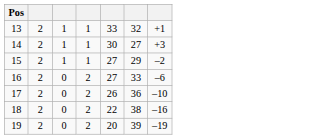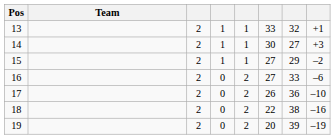 <table class="wikitable" style="text-align:center">
 <tr>
 <th width=30>Pos</th>
+<th ! width=240>Team</th>
 <th ! width=30></th>
 <th ! width=30></th>
 <th ! width=30></th>
 <th ! width=30></th>
 <th ! width=30></th>
 <th ! width=30></th>
 </tr>
 <tr>
 <td>13</td>
+<td align=left></td>
 <td>2</td>
 <td>1</td>
 <td>1</td>
 <td>33</td>
 <td>32</td>
 <td>+1</td>
 </tr>
 <tr>
 <td>14</td>
+<td align=left></td>
 <td>2</td>
 <td>1</td>
 <td>1</td>
 <td>30</td>
 <td>27</td>
 <td>+3</td>
 </tr>
 <tr>
 <td>15</td>
+<td align=left></td>
 <td>2</td>
 <td>1</td>
 <td>1</td>
 <td>27</td>
 <td>29</td>
 <td>–2</td>
 </tr>
 <tr>
 <td>16</td>
+<td align=left></td>
 <td>2</td>
 <td>0</td>
 <td>2</td>
 <td>27</td>
 <td>33</td>
 <td>–6</td>
 </tr>
 <tr>
 <td>17</td>
+<td align=left></td>
 <td>2</td>
 <td>0</td>
 <td>2</td>
 <td>26</td>
 <td>36</td>
 <td>–10</td>
 </tr>
 <tr>
 <td>18</td>
+<td align=left></td>
 <td>2</td>
 <td>0</td>
 <td>2</td>
 <td>22</td>
 <td>38</td>
 <td>–16</td>
 </tr>
 <tr>
 <td>19</td>
+<td align=left></td>
 <td>2</td>
 <td>0</td>
 <td>2</td>
 <td>20</td>
 <td>39</td>
 <td>–19</td>
 </tr>
 </table>
